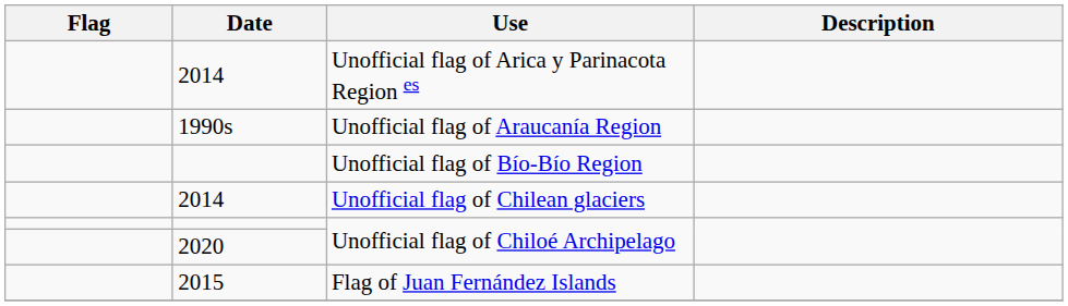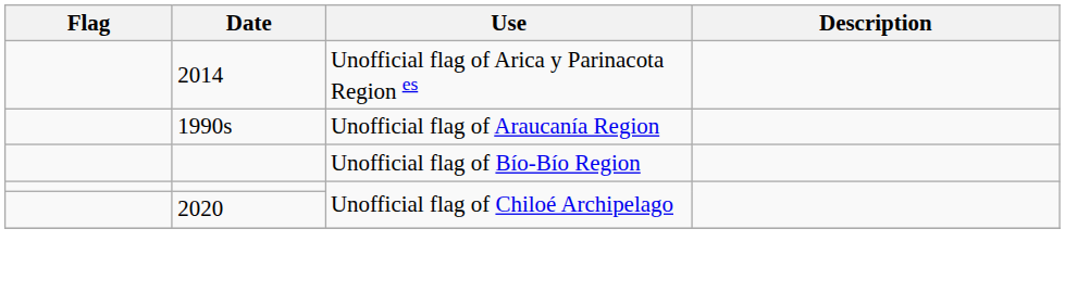 <table class="wikitable">
 <tr>
 <th width="110">Flag</th>
 <th width="100">Date</th>
 <th width="250">Use</th>
 <th width="250">Description</th>
 </tr>
 <tr>
 <td></td>
 <td>2014</td>
 <td>Unofficial flag of Arica y Parinacota Region <sup><a href='#'>es</a></sup></td>
 <td></td>
 </tr>
 <tr>
 <td></td>
 <td>1990s</td>
 <td>Unofficial flag of <a href='#'>Araucanía Region</a></td>
 <td></td>
 </tr>
 <tr>
 <td></td>
 <td></td>
 <td>Unofficial flag of <a href='#'>Bío-Bío Region</a></td>
 </tr>
 <tr>
 <td></td>
-<td>2014</td>
-<td><a href='#'>Unofficial flag</a> of <a href='#'>Chilean glaciers</a></td>
-<td></td>
-</tr>
-<tr>
-<td></td>
 <td></td>
 <td rowspan="2">Unofficial flag of <a href='#'>Chiloé Archipelago</a></td>
 <td rowspan="2"></td>
 </tr>
 <tr>
 <td></td>
 <td>2020</td>
 </tr>
 <tr>
-<td></td>
-<td>2015</td>
-<td>Flag of <a href='#'>Juan Fernández Islands</a></td>
-<td></td>
-</tr>
-<tr>
 </tr>
 </table>
